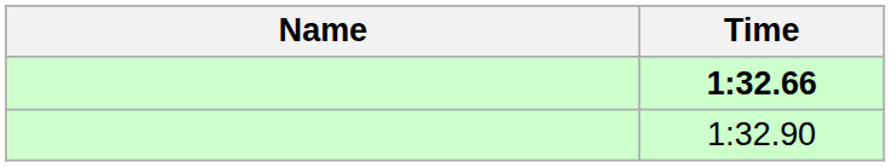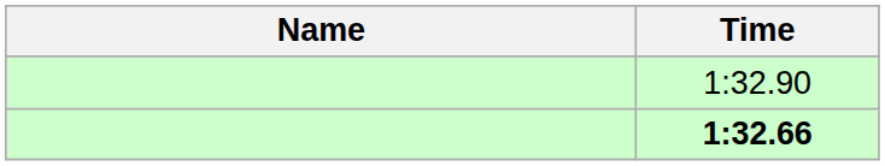 <table class="wikitable" style="text-align:center;">
 <tr>
 <th style="width:19em">Name</th>
 <th style="width:7em">Time</th>
 </tr>
 <tr bgcolor=ccffcc>
+<td align=left></td>
+<td>1:32.90</td>
+</tr>
+<tr bgcolor=ccffcc>
 <td align=left><strong></strong></td>
 <td><strong>1:32.66</strong></td>
 </tr>
-<tr bgcolor=ccffcc>
-<td align=left></td>
-<td>1:32.90</td>
-</tr>
 </table>
